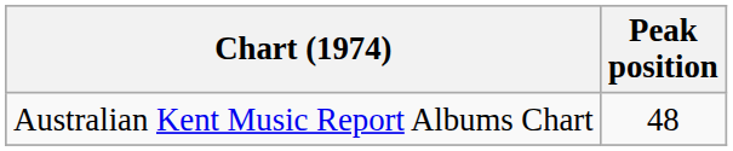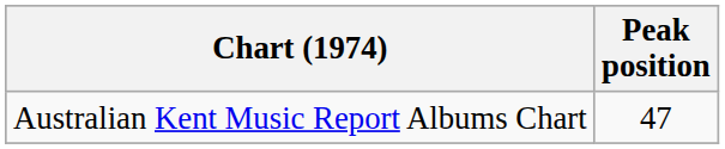 <table class="wikitable">
 <tr>
 <th>Chart (1974)</th>
 <th>Peak<br>position</th>
 </tr>
 <tr>
 <td>Australian <a href='#'>Kent Music Report</a> Albums Chart</td>
-<td align="center">48</td>
+<td align="center">47</td>
 </tr>
 </table>
